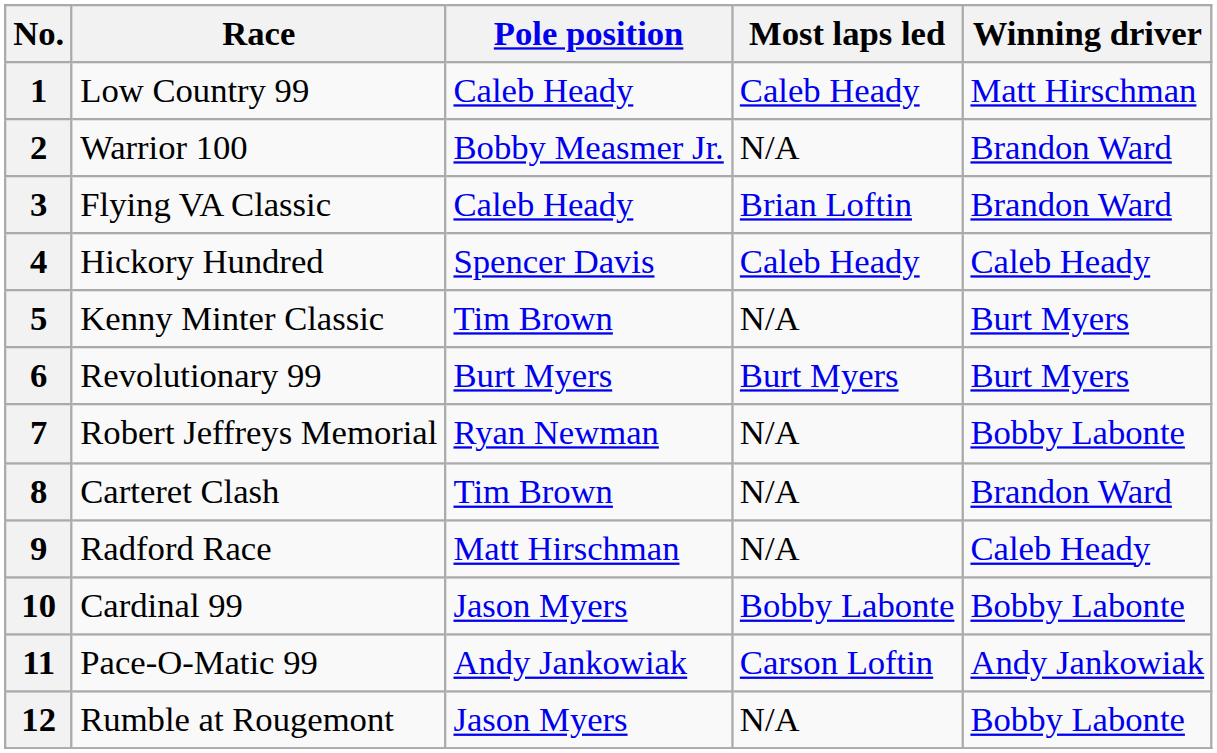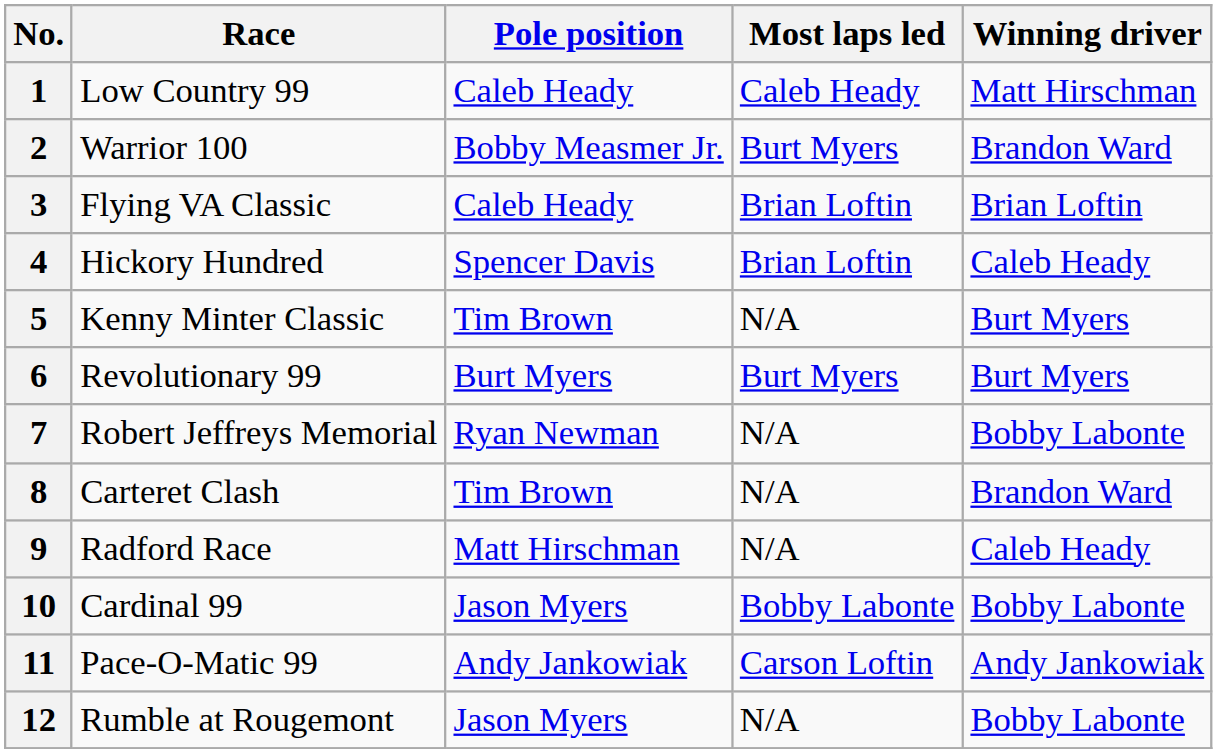 <table class="wikitable sortable" style="font-size:95%">
 <tr>
 <th>No.</th>
 <th>Race</th>
 <th><a href='#'>Pole position</a></th>
 <th>Most laps led</th>
 <th>Winning driver</th>
 </tr>
 <tr>
 <th>1</th>
 <td>Low Country 99</td>
 <td><a href='#'>Caleb Heady</a></td>
 <td><a href='#'>Caleb Heady</a></td>
 <td><a href='#'>Matt Hirschman</a></td>
 </tr>
 <tr>
 <th>2</th>
 <td>Warrior 100</td>
 <td><a href='#'>Bobby Measmer Jr.</a></td>
-<td>N/A</td>
+<td><a href='#'>Burt Myers</a></td>
 <td><a href='#'>Brandon Ward</a></td>
 </tr>
 <tr>
 <th>3</th>
 <td>Flying VA Classic</td>
 <td><a href='#'>Caleb Heady</a></td>
 <td><a href='#'>Brian Loftin</a></td>
-<td><a href='#'>Brandon Ward</a></td>
+<td><a href='#'>Brian Loftin</a></td>
 </tr>
 <tr>
 <th>4</th>
 <td>Hickory Hundred</td>
 <td><a href='#'>Spencer Davis</a></td>
-<td><a href='#'>Caleb Heady</a></td>
+<td><a href='#'>Brian Loftin</a></td>
 <td><a href='#'>Caleb Heady</a></td>
 </tr>
 <tr>
 <th>5</th>
 <td>Kenny Minter Classic</td>
 <td><a href='#'>Tim Brown</a></td>
 <td>N/A</td>
 <td><a href='#'>Burt Myers</a></td>
 </tr>
 <tr>
 <th>6</th>
 <td>Revolutionary 99</td>
 <td><a href='#'>Burt Myers</a></td>
 <td><a href='#'>Burt Myers</a></td>
 <td><a href='#'>Burt Myers</a></td>
 </tr>
 <tr>
 <th>7</th>
 <td>Robert Jeffreys Memorial</td>
 <td><a href='#'>Ryan Newman</a></td>
 <td>N/A</td>
 <td><a href='#'>Bobby Labonte</a></td>
 </tr>
 <tr>
 <th>8</th>
 <td>Carteret Clash</td>
 <td><a href='#'>Tim Brown</a></td>
 <td>N/A</td>
 <td><a href='#'>Brandon Ward</a></td>
 </tr>
 <tr>
 <th>9</th>
 <td>Radford Race</td>
 <td><a href='#'>Matt Hirschman</a></td>
 <td>N/A</td>
 <td><a href='#'>Caleb Heady</a></td>
 </tr>
 <tr>
 <th>10</th>
 <td>Cardinal 99</td>
 <td><a href='#'>Jason Myers</a></td>
 <td><a href='#'>Bobby Labonte</a></td>
 <td><a href='#'>Bobby Labonte</a></td>
 </tr>
 <tr>
 <th>11</th>
 <td>Pace-O-Matic 99</td>
 <td><a href='#'>Andy Jankowiak</a></td>
 <td><a href='#'>Carson Loftin</a></td>
 <td><a href='#'>Andy Jankowiak</a></td>
 </tr>
 <tr>
 <th>12</th>
 <td>Rumble at Rougemont</td>
 <td><a href='#'>Jason Myers</a></td>
 <td>N/A</td>
 <td><a href='#'>Bobby Labonte</a></td>
 </tr>
 <tr>
 </tr>
 </table>
